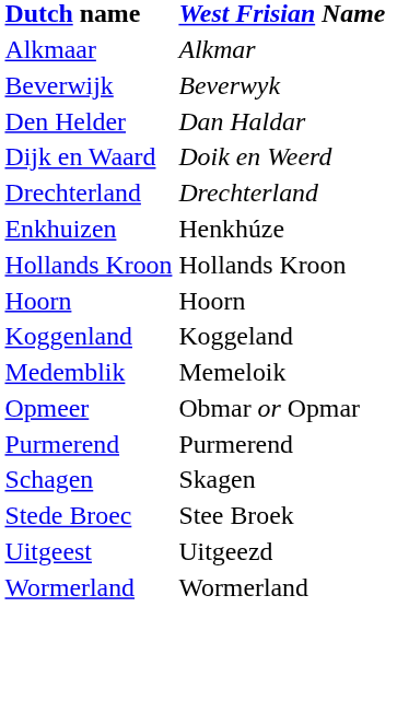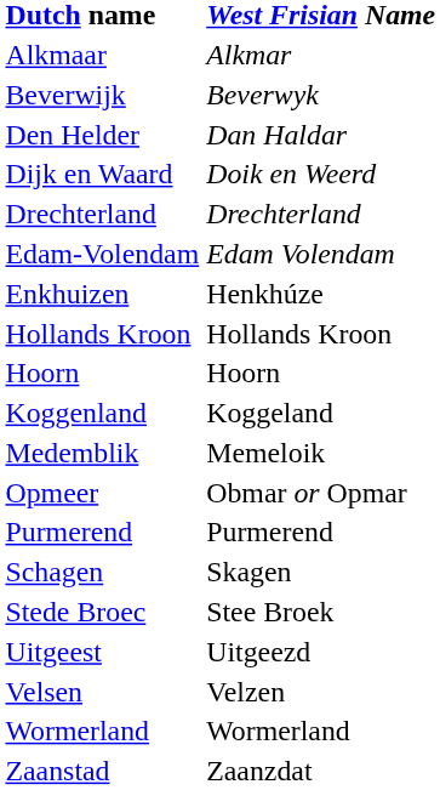 <table class="toccolours" style="margin: 0 2em 0 0em;">
 <tr>
 <td><strong><a href='#'>Dutch</a> name</strong></td>
 <td><strong><em><a href='#'>West Frisian</a> Name</em></strong></td>
 </tr>
 <tr>
 <td><a href='#'>Alkmaar</a></td>
 <td><em>Alkmar</em></td>
 </tr>
 <tr>
 <td><a href='#'>Beverwijk</a></td>
 <td><em>Beverwyk</em></td>
 </tr>
 <tr>
 <td><a href='#'>Den Helder</a></td>
 <td><em>Dan Haldar</em></td>
 </tr>
 <tr>
 <td><a href='#'>Dijk en Waard</a></td>
 <td><em>Doik en Weerd</em></td>
 </tr>
 <tr>
 <td><a href='#'>Drechterland</a></td>
 <td><em>Drechterland</em></td>
+</tr>
+<tr>
+<td><a href='#'>Edam-Volendam</a></td>
+<td><em>Edam Volendam</td>
 </tr>
 <tr>
 <td><a href='#'>Enkhuizen</a></td>
 <td></em>Henkhúze<em></td>
 </tr>
 <tr>
 <td><a href='#'>Hollands Kroon</a></td>
 <td></em>Hollands Kroon<em></td>
 </tr>
 <tr>
 <td><a href='#'>Hoorn</a></td>
 <td></em>Hoorn<em></td>
 </tr>
 <tr>
 <td><a href='#'>Koggenland</a></td>
 <td></em>Koggeland<em></td>
 </tr>
 <tr>
 <td><a href='#'>Medemblik</a></td>
 <td></em>Memeloik<em></td>
 </tr>
 <tr>
 <td><a href='#'>Opmeer</a></td>
 <td></em>Obmar<em> or </em>Opmar<em></td>
 </tr>
 <tr>
 <td><a href='#'>Purmerend</a></td>
 <td></em>Purmerend<em></td>
 </tr>
 <tr>
 <td><a href='#'>Schagen</a></td>
 <td></em>Skagen<em></td>
 </tr>
 <tr>
 <td><a href='#'>Stede Broec</a></td>
 <td></em>Stee Broek<em></td>
 </tr>
 <tr>
 <td><a href='#'>Uitgeest</a></td>
 <td></em>Uitgeezd<em></td>
 </tr>
 <tr>
+<td><a href='#'>Velsen</a></td>
+<td></em>Velzen<em></td>
+</tr>
+<tr>
 <td><a href='#'>Wormerland</a></td>
 <td></em>Wormerland<em></td>
 </tr>
+<tr>
+<td><a href='#'>Zaanstad</a></td>
+<td></em>Zaanzdat<em></td>
+</tr>
 </table>
